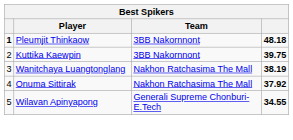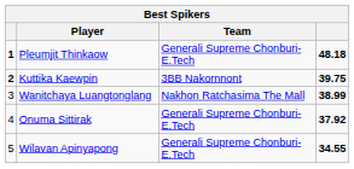 <table class="wikitable sortable" style=font-size:90%>
 <tr>
 <th colspan=4>Best Spikers</th>
 </tr>
 <tr>
 <th></th>
 <th width=180>Player</th>
 <th width=200>Team</th>
 <th width=20></th>
 </tr>
 <tr>
 <td align=center><strong>1</strong></td>
 <td> <a href='#'>Pleumjit Thinkaow</a></td>
-<td><a href='#'>3BB Nakornnont</a></td>
+<td><a href='#'>Generali Supreme Chonburi-E.Tech</a></td>
 <td align=center><strong>48.18</strong></td>
 </tr>
 <tr>
-<td align=center>2</td>
+<td align=center><strong>2</strong></td>
 <td> <a href='#'>Kuttika Kaewpin</a></td>
 <td><a href='#'>3BB Nakornnont</a></td>
 <td align=center><strong>39.75</strong></td>
 </tr>
 <tr>
 <td align=center>3</td>
 <td> <a href='#'>Wanitchaya Luangtonglang</a></td>
 <td><a href='#'>Nakhon Ratchasima The Mall</a></td>
-<td align=center><strong>38.19</strong></td>
+<td align=center><strong>38.99</strong></td>
 </tr>
 <tr>
 <td align=center>4</td>
 <td> <a href='#'>Onuma Sittirak</a></td>
-<td><a href='#'>Nakhon Ratchasima The Mall</a></td>
+<td><a href='#'>Generali Supreme Chonburi-E.Tech</a></td>
 <td align=center><strong>37.92</strong></td>
 </tr>
 <tr>
 <td align=center>5</td>
 <td> <a href='#'>Wilavan Apinyapong</a></td>
 <td><a href='#'>Generali Supreme Chonburi-E.Tech</a></td>
 <td align=center><strong>34.55</strong></td>
 </tr>
 </table>
